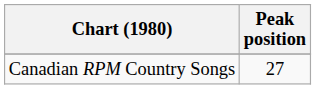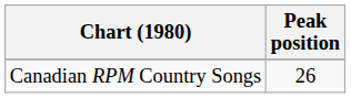 <table class="wikitable sortable">
 <tr>
 <th align="left">Chart (1980)</th>
 <th align="center">Peak<br>position</th>
 </tr>
 <tr>
 </tr>
 <tr>
 <td align="left">Canadian <em>RPM</em> Country Songs</td>
-<td align="center">27</td>
+<td align="center">26</td>
 </tr>
 </table>
